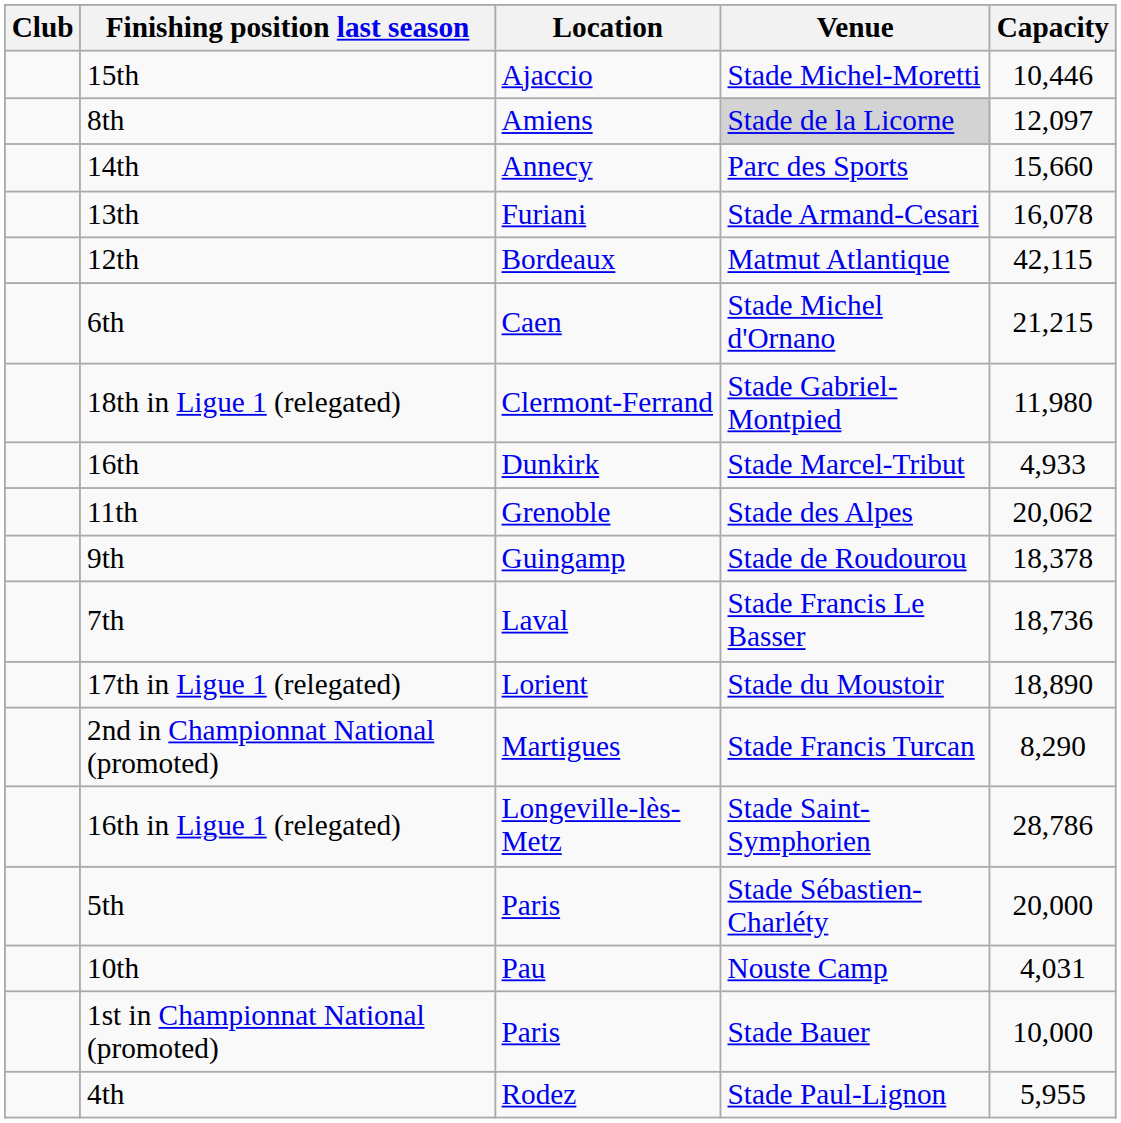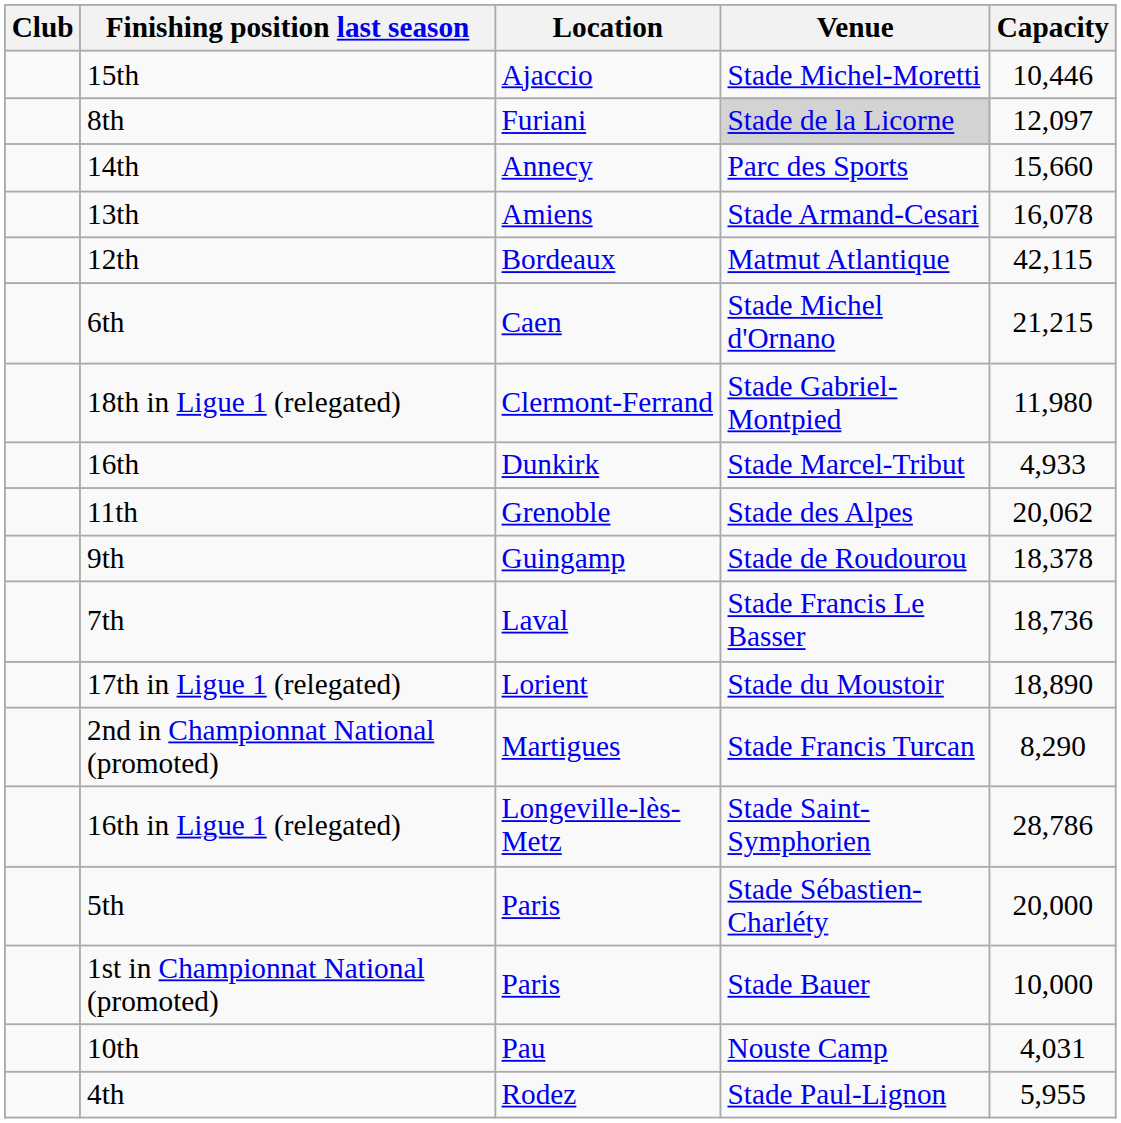 <table class="wikitable sortable">
 <tr>
 <th>Club</th>
 <th>Finishing position <a href='#'>last season</a></th>
 <th>Location</th>
 <th>Venue</th>
 <th>Capacity</th>
 </tr>
 <tr>
 <td></td>
 <td>15th</td>
 <td><a href='#'>Ajaccio</a></td>
 <td><a href='#'>Stade Michel-Moretti</a></td>
 <td align="center">10,446</td>
 </tr>
 <tr>
 <td></td>
 <td>8th</td>
-<td><a href='#'>Amiens</a></td>
+<td><a href='#'>Furiani</a></td>
 <td style="background: lightgrey;"><a href='#'>Stade de la Licorne</a></td>
 <td align="center">12,097</td>
 </tr>
 <tr>
 <td></td>
 <td>14th</td>
 <td><a href='#'>Annecy</a></td>
 <td><a href='#'>Parc des Sports</a></td>
 <td align="center">15,660</td>
 </tr>
 <tr>
 <td></td>
 <td>13th</td>
-<td><a href='#'>Furiani</a></td>
+<td><a href='#'>Amiens</a></td>
 <td><a href='#'>Stade Armand-Cesari</a></td>
 <td align="center">16,078</td>
 </tr>
 <tr>
 <td></td>
 <td>12th</td>
 <td><a href='#'>Bordeaux</a></td>
 <td><a href='#'>Matmut Atlantique</a></td>
 <td align="center">42,115</td>
 </tr>
 <tr>
 <td></td>
 <td>6th</td>
 <td><a href='#'>Caen</a></td>
 <td><a href='#'>Stade Michel d'Ornano</a></td>
 <td align="center">21,215</td>
 </tr>
 <tr>
 <td></td>
 <td>18th in <a href='#'>Ligue 1</a> (relegated)</td>
 <td><a href='#'>Clermont-Ferrand</a></td>
 <td><a href='#'>Stade Gabriel-Montpied</a></td>
 <td align="center">11,980</td>
 </tr>
 <tr>
 <td></td>
 <td>16th</td>
 <td><a href='#'>Dunkirk</a></td>
 <td><a href='#'>Stade Marcel-Tribut</a></td>
 <td align="center">4,933</td>
 </tr>
 <tr>
 <td></td>
 <td>11th</td>
 <td><a href='#'>Grenoble</a></td>
 <td><a href='#'>Stade des Alpes</a></td>
 <td align="center">20,062</td>
 </tr>
 <tr>
 <td></td>
 <td>9th</td>
 <td><a href='#'>Guingamp</a></td>
 <td><a href='#'>Stade de Roudourou</a></td>
 <td align="center">18,378</td>
 </tr>
 <tr>
 <td></td>
 <td>7th</td>
 <td><a href='#'>Laval</a></td>
 <td><a href='#'>Stade Francis Le Basser</a></td>
 <td align="center">18,736</td>
 </tr>
 <tr>
 <td></td>
 <td>17th in <a href='#'>Ligue 1</a> (relegated)</td>
 <td><a href='#'>Lorient</a></td>
 <td><a href='#'>Stade du Moustoir</a></td>
 <td align="center">18,890</td>
 </tr>
 <tr>
 <td></td>
 <td>2nd in <a href='#'>Championnat National</a> (promoted)</td>
 <td><a href='#'>Martigues</a></td>
 <td><a href='#'>Stade Francis Turcan</a></td>
 <td align="center">8,290</td>
 </tr>
 <tr>
 <td></td>
 <td>16th in <a href='#'>Ligue 1</a> (relegated)</td>
 <td><a href='#'>Longeville-lès-Metz</a></td>
 <td><a href='#'>Stade Saint-Symphorien</a></td>
 <td align="center">28,786</td>
 </tr>
 <tr>
 <td></td>
 <td>5th</td>
 <td><a href='#'>Paris</a> </td>
 <td><a href='#'>Stade Sébastien-Charléty</a></td>
 <td align="center">20,000</td>
 </tr>
 <tr>
 <td></td>
+<td>1st in <a href='#'>Championnat National</a> (promoted)</td>
+<td><a href='#'>Paris</a> </td>
+<td><a href='#'>Stade Bauer</a></td>
+<td style="text-align:center;">10,000</td>
+</tr>
+<tr>
+<td></td>
 <td>10th</td>
 <td><a href='#'>Pau</a></td>
 <td><a href='#'>Nouste Camp</a></td>
 <td align="center">4,031</td>
-</tr>
-<tr>
-<td></td>
-<td>1st in <a href='#'>Championnat National</a> (promoted)</td>
-<td><a href='#'>Paris</a> </td>
-<td><a href='#'>Stade Bauer</a></td>
-<td style="text-align:center;">10,000</td>
 </tr>
 <tr>
 <td></td>
 <td>4th</td>
 <td><a href='#'>Rodez</a></td>
 <td><a href='#'>Stade Paul-Lignon</a></td>
 <td align="center">5,955</td>
 </tr>
 </table>
